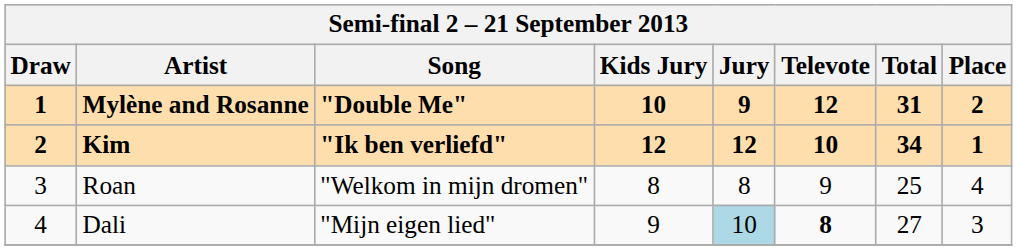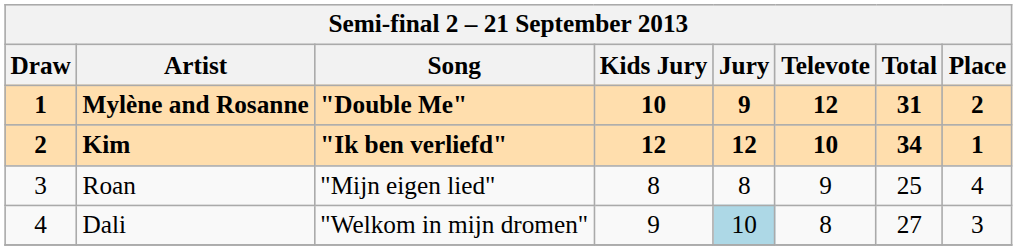 <table class="sortable wikitable" style="margin: 1em auto 1em auto; text-align:center;">
 <tr>
 <th colspan="8">Semi-final 2 – 21 September 2013</th>
 </tr>
 <tr bgcolor="#CCCCCC">
 <th>Draw</th>
 <th>Artist</th>
 <th>Song</th>
 <th>Kids Jury</th>
 <th>Jury</th>
 <th>Televote</th>
 <th>Total</th>
 <th>Place</th>
 </tr>
 <tr style="font-weight:bold; background:#FFDEAD;">
 <td>1</td>
 <td align="left"><strong>Mylène and Rosanne</strong></td>
 <td align="left"><strong>"Double Me"</strong></td>
 <td><strong>10</strong></td>
 <td><strong>9</strong></td>
 <td><strong>12</strong></td>
 <td><strong>31</strong></td>
 <td><strong>2</strong></td>
 </tr>
 <tr style="font-weight:bold; background:#FFDEAD;">
 <td>2</td>
 <td align="left"><strong>Kim</strong></td>
 <td align="left"><strong>"Ik ben verliefd"</strong></td>
 <td><strong>12</strong></td>
 <td><strong>12</strong></td>
 <td><strong>10</strong></td>
 <td><strong>34</strong></td>
 <td><strong>1</strong></td>
 </tr>
 <tr>
 <td>3</td>
 <td align="left">Roan</td>
-<td align="left">"Welkom in mijn dromen"</td>
+<td align="left">"Mijn eigen lied"</td>
 <td>8</td>
 <td>8</td>
 <td>9</td>
 <td>25</td>
 <td>4</td>
 </tr>
 <tr>
 <td>4</td>
 <td align="left">Dali</td>
-<td align="left">"Mijn eigen lied"</td>
+<td align="left">"Welkom in mijn dromen"</td>
 <td>9</td>
 <td style="background: lightblue;">10</td>
-<td><strong>8</strong></td>
+<td>8</td>
 <td>27</td>
 <td>3</td>
 </tr>
 <tr>
 </tr>
 </table>
